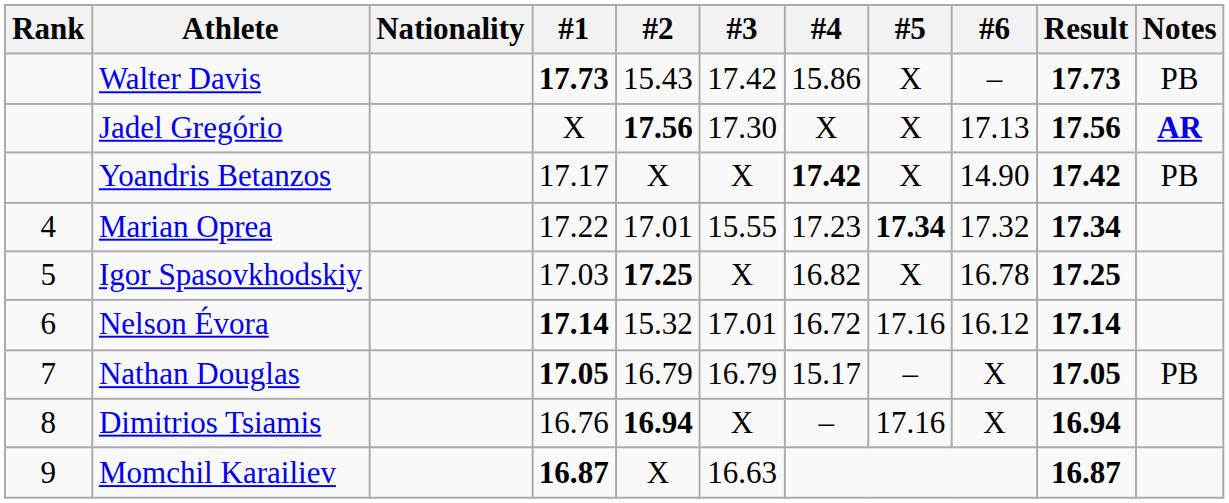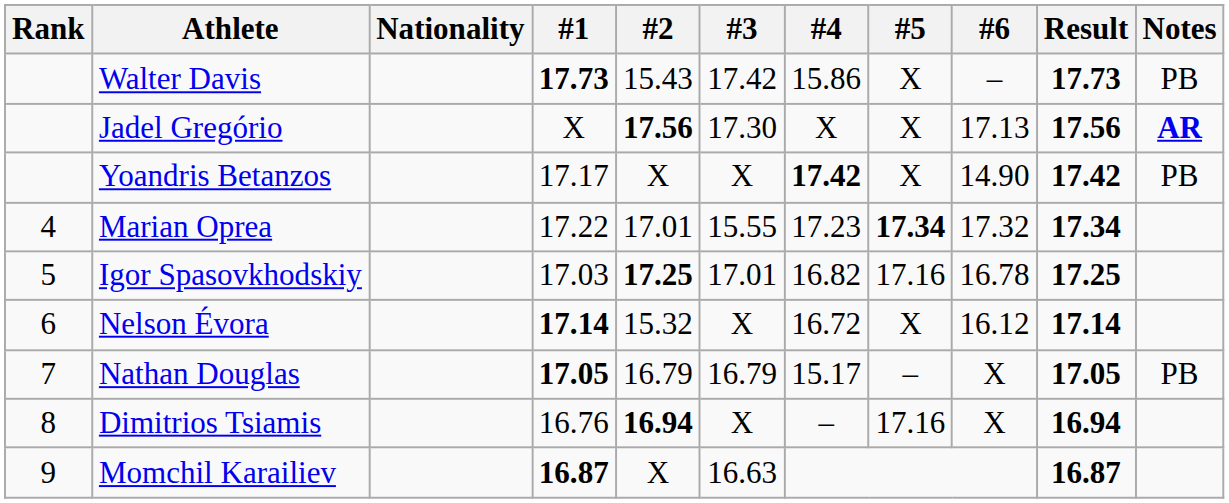 <table class="wikitable" style="text-align:center">
 <tr>
 <th>Rank</th>
 <th>Athlete</th>
 <th>Nationality</th>
 <th>#1</th>
 <th>#2</th>
 <th>#3</th>
 <th>#4</th>
 <th>#5</th>
 <th>#6</th>
 <th>Result</th>
 <th>Notes</th>
 </tr>
 <tr>
 <td></td>
 <td align=left><a href='#'>Walter Davis</a></td>
 <td align=left></td>
 <td><strong>17.73</strong></td>
 <td>15.43</td>
 <td>17.42</td>
 <td>15.86</td>
 <td>X</td>
 <td>–</td>
 <td><strong>17.73</strong></td>
 <td>PB</td>
 </tr>
 <tr>
 <td></td>
 <td align=left><a href='#'>Jadel Gregório</a></td>
 <td align=left></td>
 <td>X</td>
 <td><strong>17.56</strong></td>
 <td>17.30</td>
 <td>X</td>
 <td>X</td>
 <td>17.13</td>
 <td><strong>17.56</strong></td>
 <td><strong><a href='#'>AR</a></strong></td>
 </tr>
 <tr>
 <td></td>
 <td align=left><a href='#'>Yoandris Betanzos</a></td>
 <td align=left></td>
 <td>17.17</td>
 <td>X</td>
 <td>X</td>
 <td><strong>17.42</strong></td>
 <td>X</td>
 <td>14.90</td>
 <td><strong>17.42</strong></td>
 <td>PB</td>
 </tr>
 <tr>
 <td>4</td>
 <td align=left><a href='#'>Marian Oprea</a></td>
 <td align=left></td>
 <td>17.22</td>
 <td>17.01</td>
 <td>15.55</td>
 <td>17.23</td>
 <td><strong>17.34</strong></td>
 <td>17.32</td>
 <td><strong>17.34</strong></td>
 <td></td>
 </tr>
 <tr>
 <td>5</td>
 <td align=left><a href='#'>Igor Spasovkhodskiy</a></td>
 <td align=left></td>
 <td>17.03</td>
 <td><strong>17.25</strong></td>
-<td>X</td>
+<td>17.01</td>
 <td>16.82</td>
-<td>X</td>
+<td>17.16</td>
 <td>16.78</td>
 <td><strong>17.25</strong></td>
 <td></td>
 </tr>
 <tr>
 <td>6</td>
 <td align=left><a href='#'>Nelson Évora</a></td>
 <td align=left></td>
 <td><strong>17.14</strong></td>
 <td>15.32</td>
-<td>17.01</td>
+<td>X</td>
 <td>16.72</td>
-<td>17.16</td>
+<td>X</td>
 <td>16.12</td>
 <td><strong>17.14</strong></td>
 <td></td>
 </tr>
 <tr>
 <td>7</td>
 <td align=left><a href='#'>Nathan Douglas</a></td>
 <td align=left></td>
 <td><strong>17.05</strong></td>
 <td>16.79</td>
 <td>16.79</td>
 <td>15.17</td>
 <td>–</td>
 <td>X</td>
 <td><strong>17.05</strong></td>
 <td>PB</td>
 </tr>
 <tr>
 <td>8</td>
 <td align=left><a href='#'>Dimitrios Tsiamis</a></td>
 <td align=left></td>
 <td>16.76</td>
 <td><strong>16.94</strong></td>
 <td>X</td>
 <td>–</td>
 <td>17.16</td>
 <td>X</td>
 <td><strong>16.94</strong></td>
 <td></td>
 </tr>
 <tr>
 <td>9</td>
 <td align=left><a href='#'>Momchil Karailiev</a></td>
 <td align=left></td>
 <td><strong>16.87</strong></td>
 <td>X</td>
 <td>16.63</td>
 <td colspan=3></td>
 <td><strong>16.87</strong></td>
 <td></td>
 </tr>
 </table>
